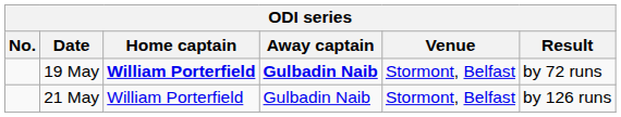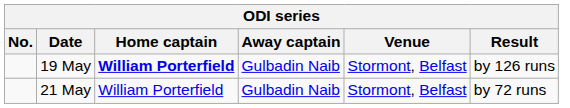 <table class="wikitable">
 <tr>
 <th colspan="6">ODI series</th>
 </tr>
 <tr>
 <th>No.</th>
 <th>Date</th>
 <th>Home captain</th>
 <th>Away captain</th>
 <th>Venue</th>
 <th>Result</th>
 </tr>
 <tr>
 <td></td>
 <td>19 May</td>
 <td><strong><a href='#'>William Porterfield</a></strong></td>
-<td><strong><a href='#'>Gulbadin Naib</a></strong></td>
+<td><a href='#'>Gulbadin Naib</a></td>
 <td><a href='#'>Stormont</a>, <a href='#'>Belfast</a></td>
-<td> by 72 runs</td>
+<td> by 126 runs</td>
 </tr>
 <tr>
 <td></td>
 <td>21 May</td>
 <td><a href='#'>William Porterfield</a></td>
 <td><a href='#'>Gulbadin Naib</a></td>
 <td><a href='#'>Stormont</a>, <a href='#'>Belfast</a></td>
-<td> by 126 runs</td>
+<td> by 72 runs</td>
 </tr>
 </table>
